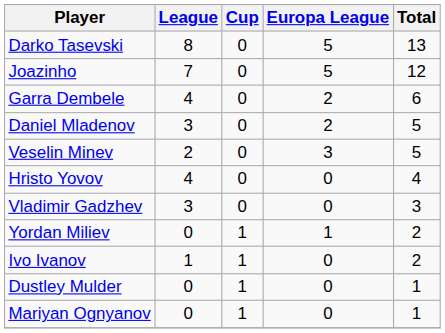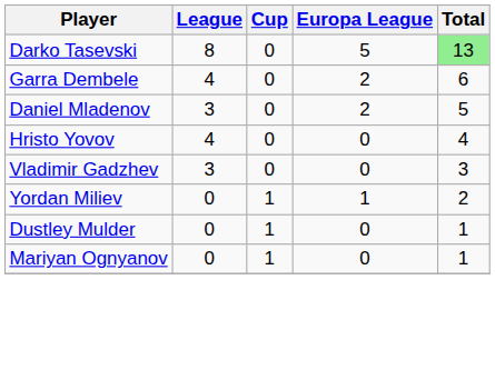 <table class="wikitable sortable">
 <tr>
 <th>Player</th>
 <th><a href='#'>League</a></th>
 <th><a href='#'>Cup</a></th>
 <th><a href='#'>Europa League</a></th>
 <th>Total</th>
 </tr>
 <tr>
 <td> <a href='#'>Darko Tasevski</a></td>
 <td align=center>8</td>
 <td align=center>0</td>
 <td align=center>5</td>
-<td align=center>13</td>
-</tr>
-<tr>
-<td> <a href='#'>Joazinho</a></td>
-<td align=center>7</td>
-<td align=center>0</td>
-<td align=center>5</td>
-<td align=center>12</td>
+<td align=center style="background: lightgreen;">13</td>
 </tr>
 <tr>
 <td> <a href='#'>Garra Dembele</a></td>
 <td align=center>4</td>
 <td align=center>0</td>
 <td align=center>2</td>
 <td align=center>6</td>
 </tr>
 <tr>
 <td> <a href='#'>Daniel Mladenov</a></td>
 <td align=center>3</td>
 <td align=center>0</td>
 <td align=center>2</td>
-<td align=center>5</td>
-</tr>
-<tr>
-<td> <a href='#'>Veselin Minev</a></td>
-<td align=center>2</td>
-<td align=center>0</td>
-<td align=center>3</td>
 <td align=center>5</td>
 </tr>
 <tr>
 <td> <a href='#'>Hristo Yovov</a></td>
 <td align=center>4</td>
 <td align=center>0</td>
 <td align=center>0</td>
 <td align=center>4</td>
 </tr>
 <tr>
 <td> <a href='#'>Vladimir Gadzhev</a></td>
 <td align=center>3</td>
 <td align=center>0</td>
 <td align=center>0</td>
 <td align=center>3</td>
 </tr>
 <tr>
 <td> <a href='#'>Yordan Miliev</a></td>
 <td align=center>0</td>
 <td align=center>1</td>
 <td align=center>1</td>
 <td align=center>2</td>
 </tr>
 <tr>
-<td> <a href='#'>Ivo Ivanov</a></td>
-<td align=center>1</td>
-<td align=center>1</td>
-<td align=center>0</td>
-<td align=center>2</td>
-</tr>
-<tr>
 <td> <a href='#'>Dustley Mulder</a></td>
 <td align=center>0</td>
 <td align=center>1</td>
 <td align=center>0</td>
 <td align=center>1</td>
 </tr>
 <tr>
 <td> <a href='#'>Mariyan Ognyanov</a></td>
 <td align=center>0</td>
 <td align=center>1</td>
 <td align=center>0</td>
 <td align=center>1</td>
 </tr>
 <tr>
 </tr>
 </table>
